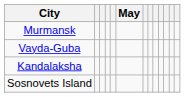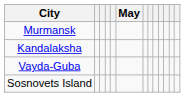 <table class="wikitable sortable sort-under" style="text-align: center; font-size: 85%;">
 <tr>
 <th>City</th>
 <th data-sort-type="number"></th>
 <th data-sort-type="number"></th>
 <th data-sort-type="number"></th>
 <th data-sort-type="number"></th>
 <th data-sort-type="number">May</th>
 <th data-sort-type="number"></th>
 <th data-sort-type="number"></th>
 <th data-sort-type="number"></th>
 <th data-sort-type="number"></th>
 <th data-sort-type="number"></th>
 <th data-sort-type="number"></th>
 <th data-sort-type="number"></th>
 </tr>
 <tr>
 <td><a href='#'>Murmansk</a></td>
 <td></td>
 <td></td>
 <td></td>
 <td></td>
 <td></td>
 <td></td>
 <td></td>
 <td></td>
 <td></td>
 <td></td>
 <td></td>
 <td></td>
 </tr>
 <tr>
-<td><a href='#'>Vayda-Guba</a></td>
+<td><a href='#'>Kandalaksha</a></td>
 <td></td>
 <td></td>
 <td></td>
 <td></td>
 <td></td>
 <td></td>
 <td></td>
 <td></td>
 <td></td>
 <td></td>
 <td></td>
 <td></td>
 </tr>
 <tr>
-<td><a href='#'>Kandalaksha</a></td>
+<td><a href='#'>Vayda-Guba</a></td>
 <td></td>
 <td></td>
 <td></td>
 <td></td>
 <td></td>
 <td></td>
 <td></td>
 <td></td>
 <td></td>
 <td></td>
 <td></td>
 <td></td>
 </tr>
 <tr>
 <td>Sosnovets Island</td>
 <td></td>
 <td></td>
 <td></td>
 <td></td>
 <td></td>
 <td></td>
 <td></td>
 <td></td>
 <td></td>
 <td></td>
 <td></td>
 <td></td>
 </tr>
 </table>
